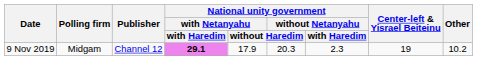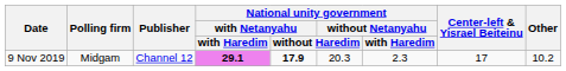 <table class="wikitable sortable" style="text-align:center; font-size:90%; line-height:13px">
 <tr>
 <th rowspan=3>Date</th>
 <th rowspan=3>Polling firm</th>
 <th rowspan=3>Publisher</th>
 <th colspan=4><a href='#'>National unity government</a></th>
 <th rowspan=3><a href='#'>Center-left</a> &<br> <a href='#'>Yisrael Beiteinu</a></th>
 <th rowspan=3>Other</th>
 </tr>
 <tr>
 <th colspan=2>with <a href='#'>Netanyahu</a></th>
 <th colspan=2>without <a href='#'>Netanyahu</a></th>
 </tr>
 <tr>
 <th>with <a href='#'>Haredim</a></th>
 <th colspan=2>without <a href='#'>Haredim</a></th>
 <th>with <a href='#'>Haredim</a></th>
 </tr>
 <tr>
 <td data-sort-value="2019-11-09">9 Nov 2019</td>
 <td>Midgam</td>
 <td><a href='#'>Channel 12</a></td>
 <td style="background:Violet"><strong>29.1</strong></td>
-<td>17.9</td>
+<td><strong>17.9</strong></td>
 <td>20.3</td>
 <td>2.3</td>
-<td>19</td>
+<td>17</td>
 <td>10.2</td>
 </tr>
 </table>
